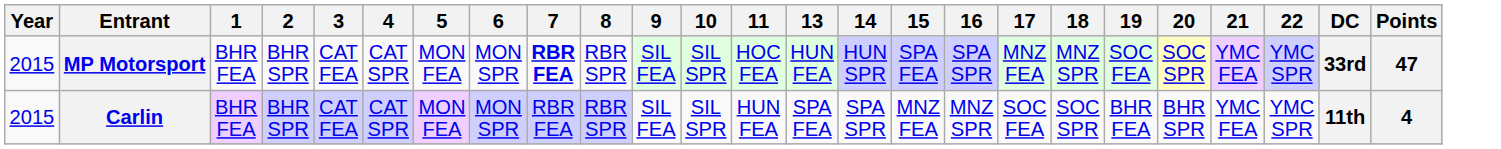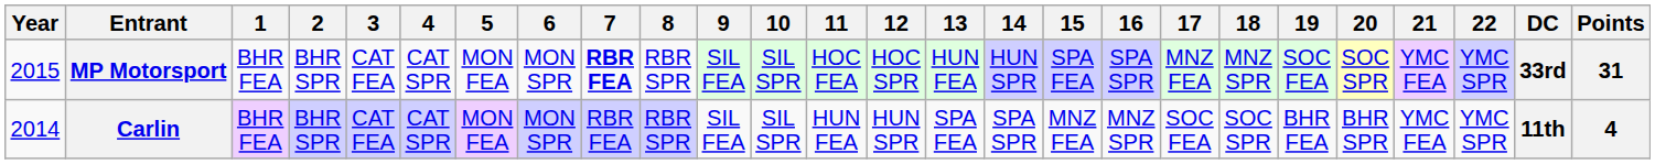 <table class="wikitable" style="text-align:center; font-size:85%">
 <tr>
 <th>Year</th>
 <th>Entrant</th>
 <th>1</th>
 <th>2</th>
 <th>3</th>
 <th>4</th>
 <th>5</th>
 <th>6</th>
 <th>7</th>
 <th>8</th>
 <th>9</th>
 <th>10</th>
 <th>11</th>
+<th>12</th>
 <th>13</th>
 <th>14</th>
 <th>15</th>
 <th>16</th>
 <th>17</th>
 <th>18</th>
 <th>19</th>
 <th>20</th>
 <th>21</th>
 <th>22</th>
 <th>DC</th>
 <th>Points</th>
 </tr>
 <tr>
 <td><a href='#'>2015</a></td>
 <th nowrap><a href='#'>MP Motorsport</a></th>
 <td><a href='#'>BHR<br>FEA</a></td>
 <td><a href='#'>BHR<br>SPR</a></td>
 <td><a href='#'>CAT<br>FEA</a></td>
 <td><a href='#'>CAT<br>SPR</a></td>
 <td><a href='#'>MON<br>FEA</a></td>
 <td><a href='#'>MON<br>SPR</a></td>
 <td><strong><a href='#'>RBR<br>FEA</a></strong></td>
 <td><a href='#'>RBR<br>SPR</a></td>
 <td style="background:#DFFFDF;"><a href='#'>SIL<br>FEA</a><br></td>
 <td style="background:#DFFFDF;"><a href='#'>SIL<br>SPR</a><br></td>
 <td style="background:#DFFFDF;"><a href='#'>HOC<br>FEA</a><br></td>
+<td style="background:#DFFFDF;"><a href='#'>HOC<br>SPR</a><br></td>
 <td style="background:#DFFFDF;"><a href='#'>HUN<br>FEA</a><br></td>
 <td style="background:#CFCFFF;"><a href='#'>HUN<br>SPR</a><br></td>
 <td style="background:#CFCFFF;"><a href='#'>SPA<br>FEA</a><br></td>
 <td style="background:#CFCFFF;"><a href='#'>SPA<br>SPR</a><br></td>
 <td style="background:#DFFFDF;"><a href='#'>MNZ<br>FEA</a><br></td>
 <td style="background:#DFFFDF;"><a href='#'>MNZ<br>SPR</a><br></td>
 <td style="background:#DFFFDF;"><a href='#'>SOC<br>FEA</a><br></td>
 <td style="background:#FFFFBF;"><a href='#'>SOC<br>SPR</a><br></td>
 <td style="background:#EFCFFF;"><a href='#'>YMC<br>FEA</a><br></td>
 <td style="background:#CFCFFF;"><a href='#'>YMC<br>SPR</a><br></td>
 <th>33rd</th>
-<th>47</th>
+<th>31</th>
 </tr>
 <tr>
-<td><a href='#'>2015</a></td>
+<td><a href='#'>2014</a></td>
 <th nowrap><a href='#'>Carlin</a></th>
 <td style="background:#EFCFFF;"><a href='#'>BHR<br>FEA</a><br></td>
 <td style="background:#CFCFFF;"><a href='#'>BHR<br>SPR</a><br></td>
 <td style="background:#CFCFFF;"><a href='#'>CAT<br>FEA</a><br></td>
 <td style="background:#CFCFFF;"><a href='#'>CAT<br>SPR</a><br></td>
 <td style="background:#EFCFFF;"><a href='#'>MON<br>FEA</a><br></td>
 <td style="background:#CFCFFF;"><a href='#'>MON<br>SPR</a><br></td>
 <td style="background:#CFCFFF;"><a href='#'>RBR<br>FEA</a><br></td>
 <td style="background:#CFCFFF;"><a href='#'>RBR<br>SPR</a><br></td>
 <td><a href='#'>SIL<br>FEA</a></td>
 <td><a href='#'>SIL<br>SPR</a></td>
 <td><a href='#'>HUN<br>FEA</a></td>
+<td><a href='#'>HUN<br>SPR</a></td>
 <td><a href='#'>SPA<br>FEA</a></td>
 <td><a href='#'>SPA<br>SPR</a></td>
 <td><a href='#'>MNZ<br>FEA</a></td>
 <td><a href='#'>MNZ<br>SPR</a></td>
 <td><a href='#'>SOC<br>FEA</a></td>
 <td><a href='#'>SOC<br>SPR</a></td>
 <td><a href='#'>BHR<br>FEA</a></td>
 <td><a href='#'>BHR<br>SPR</a></td>
 <td><a href='#'>YMC<br>FEA</a></td>
 <td><a href='#'>YMC<br>SPR</a></td>
 <th>11th</th>
 <th>4</th>
 </tr>
 </table>
